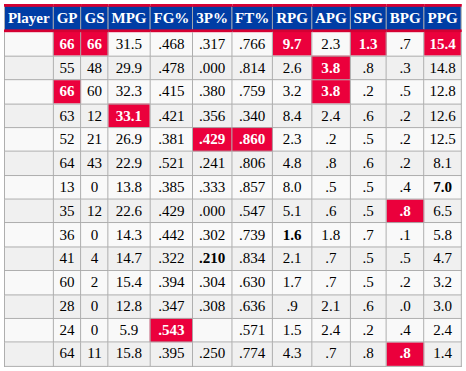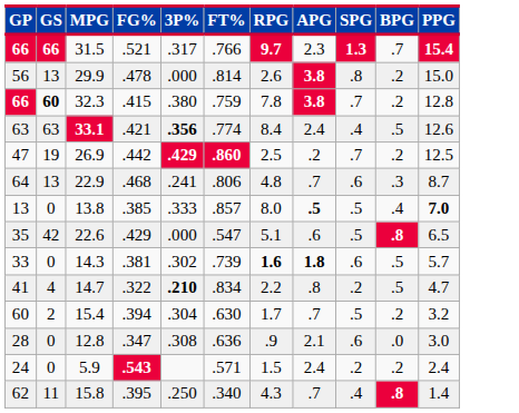 <table class="wikitable sortable" style="text-align:right;">
 <tr>
-<th style="background:#003DA5; color:#FFFFFF; border-top:#D50032 3px solid; border-bottom:#D50032 3px solid;">Player</th>
 <th style="background:#003DA5; color:#FFFFFF; border-top:#D50032 3px solid; border-bottom:#D50032 3px solid;">GP</th>
 <th style="background:#003DA5; color:#FFFFFF; border-top:#D50032 3px solid; border-bottom:#D50032 3px solid;">GS</th>
 <th style="background:#003DA5; color:#FFFFFF; border-top:#D50032 3px solid; border-bottom:#D50032 3px solid;">MPG</th>
 <th style="background:#003DA5; color:#FFFFFF; border-top:#D50032 3px solid; border-bottom:#D50032 3px solid;">FG%</th>
 <th style="background:#003DA5; color:#FFFFFF; border-top:#D50032 3px solid; border-bottom:#D50032 3px solid;">3P%</th>
 <th style="background:#003DA5; color:#FFFFFF; border-top:#D50032 3px solid; border-bottom:#D50032 3px solid;">FT%</th>
 <th style="background:#003DA5; color:#FFFFFF; border-top:#D50032 3px solid; border-bottom:#D50032 3px solid;">RPG</th>
 <th style="background:#003DA5; color:#FFFFFF; border-top:#D50032 3px solid; border-bottom:#D50032 3px solid;">APG</th>
 <th style="background:#003DA5; color:#FFFFFF; border-top:#D50032 3px solid; border-bottom:#D50032 3px solid;">SPG</th>
 <th style="background:#003DA5; color:#FFFFFF; border-top:#D50032 3px solid; border-bottom:#D50032 3px solid;">BPG</th>
 <th style="background:#003DA5; color:#FFFFFF; border-top:#D50032 3px solid; border-bottom:#D50032 3px solid;">PPG</th>
 </tr>
 <tr align="center" bgcolor="">
-<td></td>
 <td style="background:#eb003c;color:white;"><strong>66</strong></td>
 <td style="background:#eb003c;color:white;"><strong>66</strong></td>
 <td>31.5</td>
-<td>.468</td>
+<td>.521</td>
 <td>.317</td>
 <td>.766</td>
 <td style="background:#eb003c;color:white;"><strong>9.7</strong></td>
 <td>2.3</td>
 <td style="background:#eb003c;color:white;"><strong>1.3</strong></td>
 <td>.7</td>
 <td style="background:#eb003c;color:white;"><strong>15.4</strong></td>
 </tr>
 <tr align="center" bgcolor="f0f0f0">
-<td></td>
-<td>55</td>
-<td>48</td>
+<td>56</td>
+<td>13</td>
 <td>29.9</td>
 <td>.478</td>
 <td>.000</td>
 <td>.814</td>
 <td>2.6</td>
 <td style="background:#eb003c;color:white;"><strong>3.8</strong></td>
 <td>.8</td>
-<td>.3</td>
-<td>14.8</td>
+<td>.2</td>
+<td>15.0</td>
 </tr>
 <tr align="center" bgcolor="">
-<td></td>
 <td style="background:#eb003c;color:white;"><strong>66</strong></td>
-<td>60</td>
+<td><strong>60</strong></td>
 <td>32.3</td>
 <td>.415</td>
 <td>.380</td>
 <td>.759</td>
-<td>3.2</td>
+<td>7.8</td>
 <td style="background:#eb003c;color:white;"><strong>3.8</strong></td>
+<td>.7</td>
 <td>.2</td>
-<td>.5</td>
 <td>12.8</td>
 </tr>
 <tr align="center" bgcolor="f0f0f0">
-<td></td>
 <td>63</td>
-<td>12</td>
+<td>63</td>
 <td style="background:#eb003c;color:white;"><strong>33.1</strong></td>
 <td>.421</td>
-<td>.356</td>
-<td>.340</td>
+<td><strong>.356</strong></td>
+<td>.774</td>
 <td>8.4</td>
 <td>2.4</td>
-<td>.6</td>
-<td>.2</td>
+<td>.4</td>
+<td>.5</td>
 <td>12.6</td>
 </tr>
 <tr align="center" bgcolor="">
-<td></td>
-<td>52</td>
-<td>21</td>
+<td>47</td>
+<td>19</td>
 <td>26.9</td>
-<td>.381</td>
+<td>.442</td>
 <td style="background:#eb003c;color:white;"><strong>.429</strong></td>
 <td style="background:#eb003c;color:white;"><strong>.860</strong></td>
-<td>2.3</td>
+<td>2.5</td>
 <td>.2</td>
-<td>.5</td>
+<td>.7</td>
 <td>.2</td>
 <td>12.5</td>
 </tr>
 <tr align="center" bgcolor="f0f0f0">
-<td></td>
 <td>64</td>
-<td>43</td>
+<td>13</td>
 <td>22.9</td>
-<td>.521</td>
+<td>.468</td>
 <td>.241</td>
 <td>.806</td>
 <td>4.8</td>
-<td>.8</td>
+<td>.7</td>
 <td>.6</td>
-<td>.2</td>
-<td>8.1</td>
+<td>.3</td>
+<td>8.7</td>
 </tr>
 <tr align="center" bgcolor="">
-<td></td>
 <td>13</td>
 <td>0</td>
 <td>13.8</td>
 <td>.385</td>
 <td>.333</td>
 <td>.857</td>
 <td>8.0</td>
-<td>.5</td>
+<td><strong>.5</strong></td>
 <td>.5</td>
 <td>.4</td>
 <td><strong>7.0</strong></td>
 </tr>
 <tr align="center" bgcolor="f0f0f0">
-<td></td>
 <td>35</td>
-<td>12</td>
+<td>42</td>
 <td>22.6</td>
 <td>.429</td>
 <td>.000</td>
 <td>.547</td>
 <td>5.1</td>
 <td>.6</td>
 <td>.5</td>
 <td style="background:#eb003c;color:white;"><strong>.8</strong></td>
 <td>6.5</td>
 </tr>
 <tr align="center" bgcolor="">
-<td></td>
-<td>36</td>
+<td>33</td>
 <td>0</td>
 <td>14.3</td>
-<td>.442</td>
+<td>.381</td>
 <td>.302</td>
 <td>.739</td>
 <td><strong>1.6</strong></td>
-<td>1.8</td>
-<td>.7</td>
-<td>.1</td>
-<td>5.8</td>
+<td><strong>1.8</strong></td>
+<td>.6</td>
+<td>.5</td>
+<td>5.7</td>
 </tr>
 <tr align="center" bgcolor="f0f0f0">
-<td></td>
 <td>41</td>
 <td>4</td>
 <td>14.7</td>
 <td>.322</td>
 <td><strong>.210</strong></td>
 <td>.834</td>
-<td>2.1</td>
-<td>.7</td>
-<td>.5</td>
+<td>2.2</td>
+<td>.8</td>
+<td>.2</td>
 <td>.5</td>
 <td>4.7</td>
 </tr>
 <tr align="center" bgcolor="">
-<td></td>
 <td>60</td>
 <td>2</td>
 <td>15.4</td>
 <td>.394</td>
 <td>.304</td>
 <td>.630</td>
 <td>1.7</td>
 <td>.7</td>
 <td>.5</td>
 <td>.2</td>
 <td>3.2</td>
 </tr>
 <tr align="center" bgcolor="f0f0f0">
-<td></td>
 <td>28</td>
 <td>0</td>
 <td>12.8</td>
 <td>.347</td>
 <td>.308</td>
 <td>.636</td>
 <td>.9</td>
 <td>2.1</td>
 <td>.6</td>
 <td>.0</td>
 <td>3.0</td>
 </tr>
 <tr align="center" bgcolor="">
-<td></td>
 <td>24</td>
 <td>0</td>
 <td>5.9</td>
 <td style="background:#eb003c;color:white;"><strong>.543</strong></td>
 <td></td>
 <td>.571</td>
 <td>1.5</td>
 <td>2.4</td>
 <td>.2</td>
-<td>.4</td>
+<td>.2</td>
 <td>2.4</td>
 </tr>
 <tr align="center" bgcolor="f0f0f0">
-<td></td>
-<td>64</td>
+<td>62</td>
 <td>11</td>
 <td>15.8</td>
 <td>.395</td>
 <td>.250</td>
-<td>.774</td>
+<td>.340</td>
 <td>4.3</td>
 <td>.7</td>
-<td>.8</td>
+<td>.4</td>
 <td style="background:#eb003c;color:white;"><strong>.8</strong></td>
 <td>1.4</td>
 </tr>
 </table>
